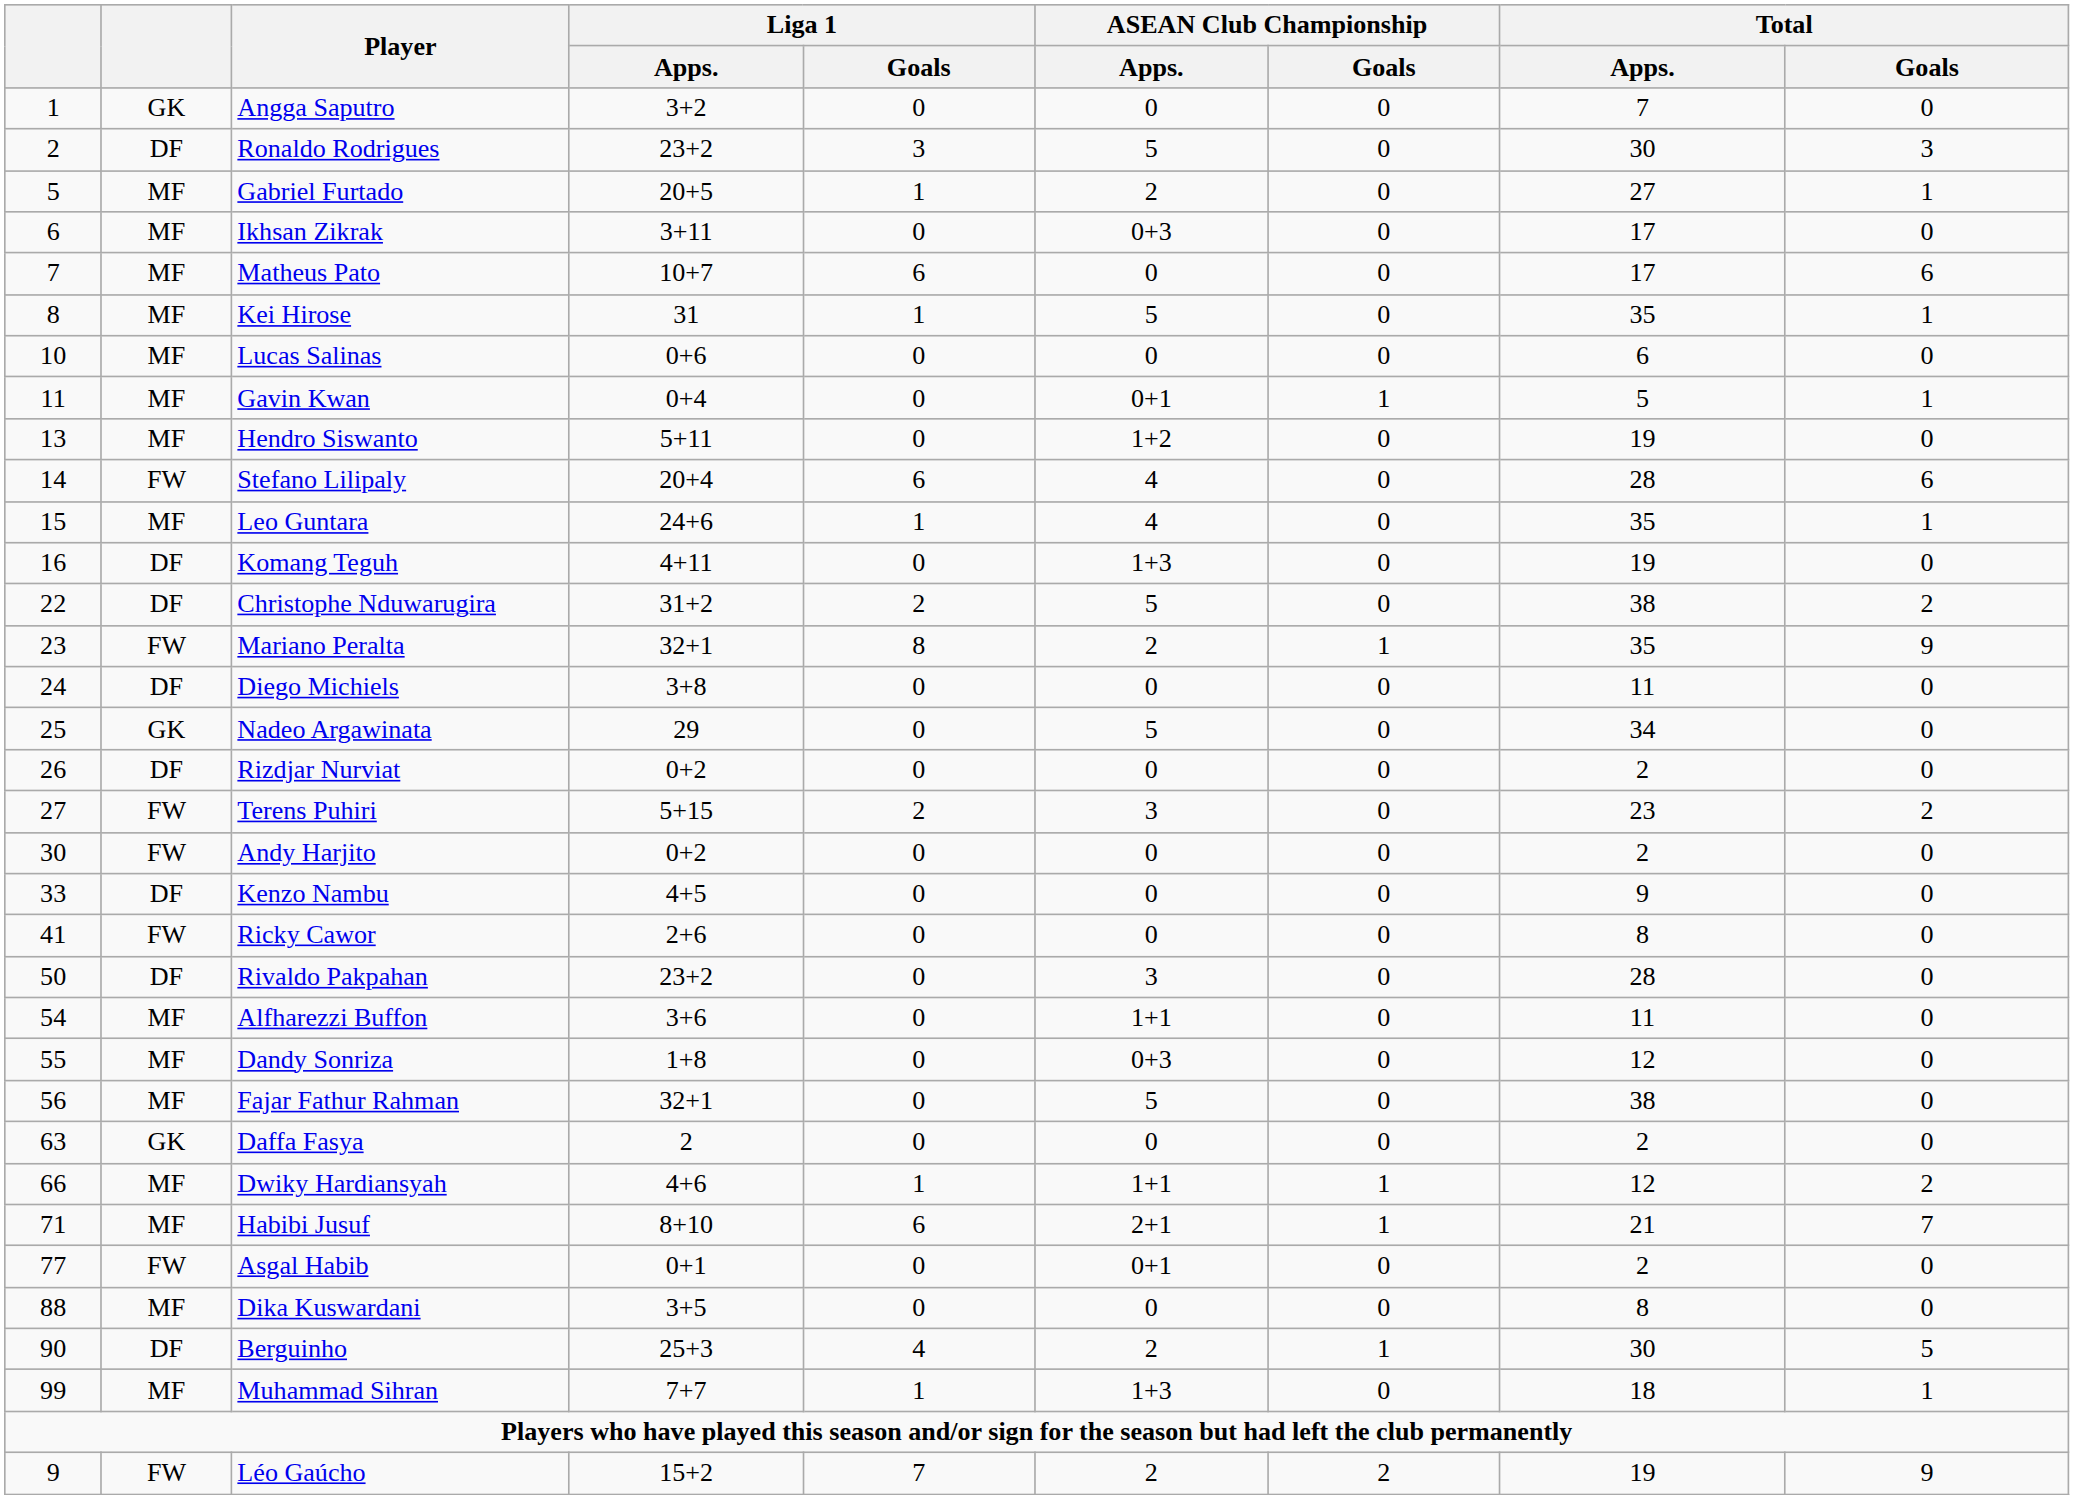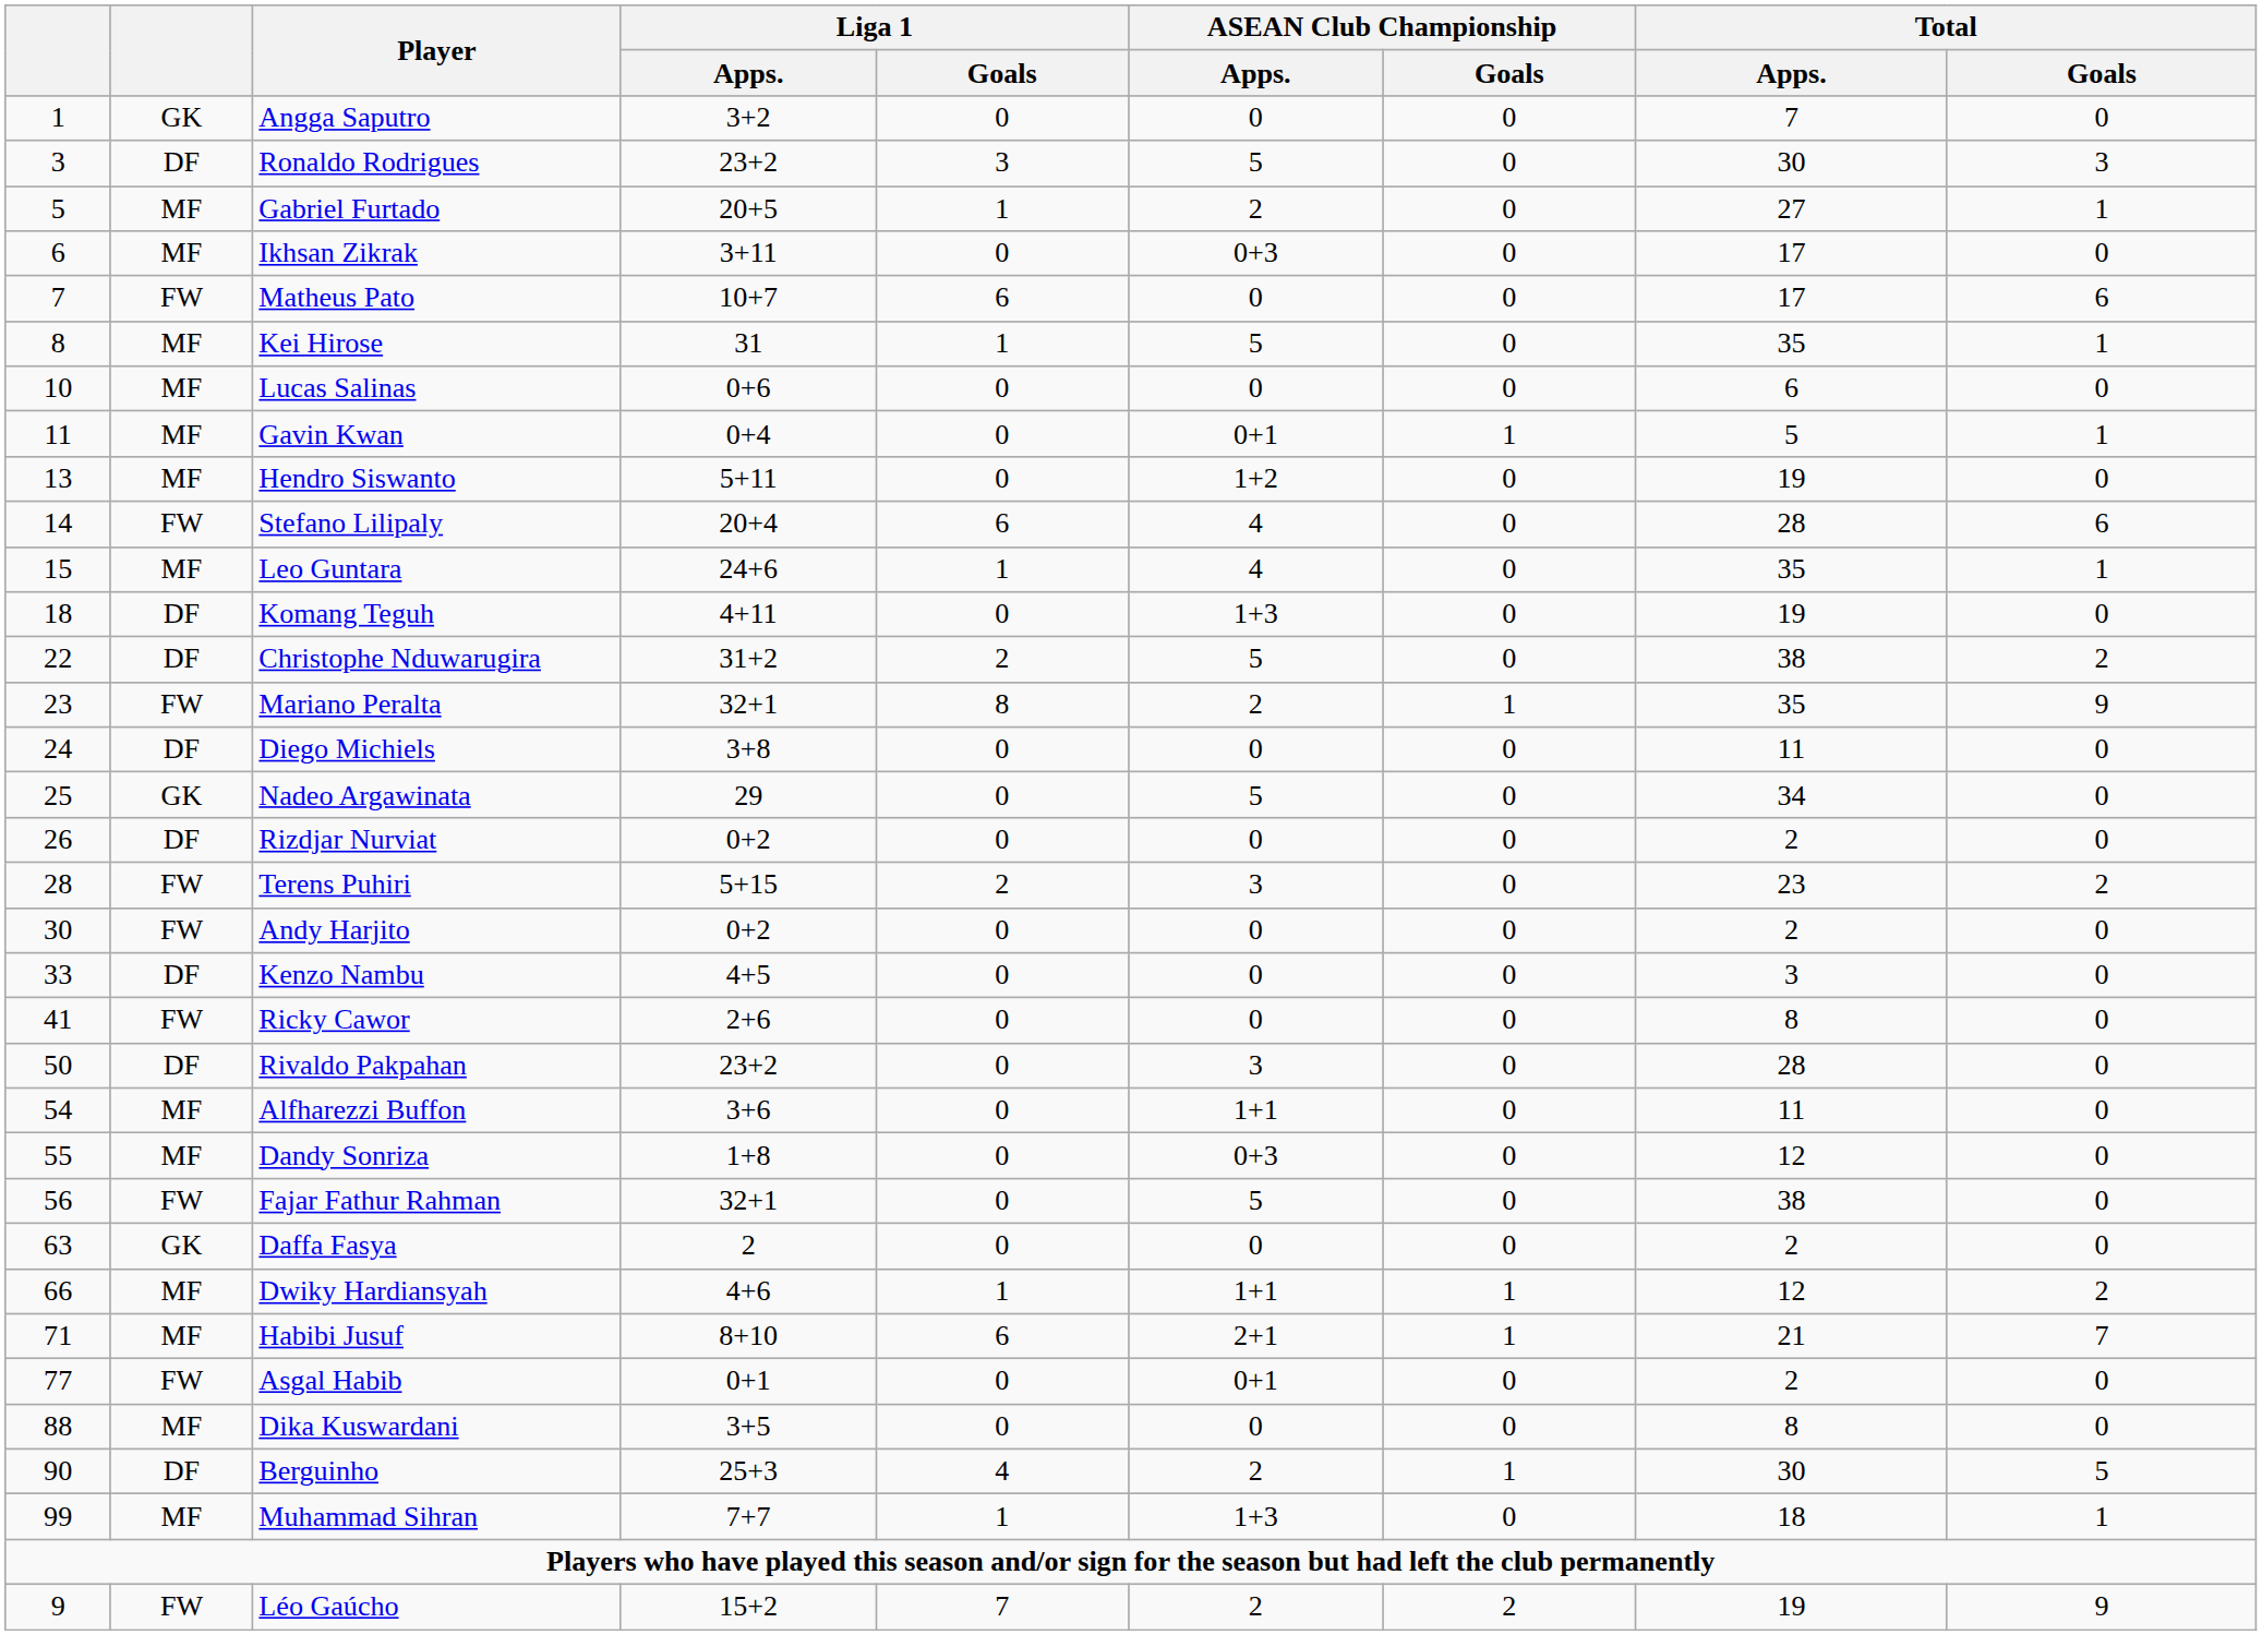 <table class="wikitable" style="text-align:center; font-size:100%; width:80%;">
 <tr>
 <th rowspan=2></th>
 <th rowspan=2></th>
 <th rowspan=2 width="200">Player</th>
 <th colspan=2 width="105">Liga 1</th>
 <th colspan=2 width="105">ASEAN Club Championship</th>
 <th colspan=2 width="130">Total</th>
 </tr>
 <tr>
 <th>Apps.</th>
 <th>Goals</th>
 <th>Apps.</th>
 <th>Goals</th>
 <th>Apps.</th>
 <th>Goals</th>
 </tr>
 <tr>
 <td>1</td>
 <td>GK</td>
 <td align="left"> <a href='#'>Angga Saputro</a></td>
 <td>3+2</td>
 <td>0</td>
 <td>0</td>
 <td>0</td>
 <td>7</td>
 <td>0</td>
 </tr>
 <tr>
-<td>2</td>
+<td>3</td>
 <td>DF</td>
 <td align="left"> <a href='#'>Ronaldo Rodrigues</a></td>
 <td>23+2</td>
 <td>3</td>
 <td>5</td>
 <td>0</td>
 <td>30</td>
 <td>3</td>
 </tr>
 <tr>
 <td>5</td>
 <td>MF</td>
 <td align="left"> <a href='#'>Gabriel Furtado</a></td>
 <td>20+5</td>
 <td>1</td>
 <td>2</td>
 <td>0</td>
 <td>27</td>
 <td>1</td>
 </tr>
 <tr>
 <td>6</td>
 <td>MF</td>
 <td align="left"> <a href='#'>Ikhsan Zikrak</a></td>
 <td>3+11</td>
 <td>0</td>
 <td>0+3</td>
 <td>0</td>
 <td>17</td>
 <td>0</td>
 </tr>
 <tr>
 <td>7</td>
-<td>MF</td>
+<td>FW</td>
 <td align="left"> <a href='#'>Matheus Pato</a></td>
 <td>10+7</td>
 <td>6</td>
 <td>0</td>
 <td>0</td>
 <td>17</td>
 <td>6</td>
 </tr>
 <tr>
 <td>8</td>
 <td>MF</td>
 <td align="left"> <a href='#'>Kei Hirose</a></td>
 <td>31</td>
 <td>1</td>
 <td>5</td>
 <td>0</td>
 <td>35</td>
 <td>1</td>
 </tr>
 <tr>
 <td>10</td>
 <td>MF</td>
 <td align="left"> <a href='#'>Lucas Salinas</a></td>
 <td>0+6</td>
 <td>0</td>
 <td>0</td>
 <td>0</td>
 <td>6</td>
 <td>0</td>
 </tr>
 <tr>
 <td>11</td>
 <td>MF</td>
 <td align="left"> <a href='#'>Gavin Kwan</a></td>
 <td>0+4</td>
 <td>0</td>
 <td>0+1</td>
 <td>1</td>
 <td>5</td>
 <td>1</td>
 </tr>
 <tr>
 <td>13</td>
 <td>MF</td>
 <td align="left"> <a href='#'>Hendro Siswanto</a></td>
 <td>5+11</td>
 <td>0</td>
 <td>1+2</td>
 <td>0</td>
 <td>19</td>
 <td>0</td>
 </tr>
 <tr>
 <td>14</td>
 <td>FW</td>
 <td align="left"> <a href='#'>Stefano Lilipaly</a></td>
 <td>20+4</td>
 <td>6</td>
 <td>4</td>
 <td>0</td>
 <td>28</td>
 <td>6</td>
 </tr>
 <tr>
 <td>15</td>
 <td>MF</td>
 <td align="left"> <a href='#'>Leo Guntara</a></td>
 <td>24+6</td>
 <td>1</td>
 <td>4</td>
 <td>0</td>
 <td>35</td>
 <td>1</td>
 </tr>
 <tr>
-<td>16</td>
+<td>18</td>
 <td>DF</td>
 <td align="left"> <a href='#'>Komang Teguh</a></td>
 <td>4+11</td>
 <td>0</td>
 <td>1+3</td>
 <td>0</td>
 <td>19</td>
 <td>0</td>
 </tr>
 <tr>
 <td>22</td>
 <td>DF</td>
 <td align="left"> <a href='#'>Christophe Nduwarugira</a></td>
 <td>31+2</td>
 <td>2</td>
 <td>5</td>
 <td>0</td>
 <td>38</td>
 <td>2</td>
 </tr>
 <tr>
 <td>23</td>
 <td>FW</td>
 <td align="left"> <a href='#'>Mariano Peralta</a></td>
 <td>32+1</td>
 <td>8</td>
 <td>2</td>
 <td>1</td>
 <td>35</td>
 <td>9</td>
 </tr>
 <tr>
 <td>24</td>
 <td>DF</td>
 <td align="left"> <a href='#'>Diego Michiels</a></td>
 <td>3+8</td>
 <td>0</td>
 <td>0</td>
 <td>0</td>
 <td>11</td>
 <td>0</td>
 </tr>
 <tr>
 <td>25</td>
 <td>GK</td>
 <td align="left"> <a href='#'>Nadeo Argawinata</a></td>
 <td>29</td>
 <td>0</td>
 <td>5</td>
 <td>0</td>
 <td>34</td>
 <td>0</td>
 </tr>
 <tr>
 <td>26</td>
 <td>DF</td>
 <td align="left"> <a href='#'>Rizdjar Nurviat</a></td>
 <td>0+2</td>
 <td>0</td>
 <td>0</td>
 <td>0</td>
 <td>2</td>
 <td>0</td>
 </tr>
 <tr>
-<td>27</td>
+<td>28</td>
 <td>FW</td>
 <td align="left"> <a href='#'>Terens Puhiri</a></td>
 <td>5+15</td>
 <td>2</td>
 <td>3</td>
 <td>0</td>
 <td>23</td>
 <td>2</td>
 </tr>
 <tr>
 <td>30</td>
 <td>FW</td>
 <td align="left"> <a href='#'>Andy Harjito</a></td>
 <td>0+2</td>
 <td>0</td>
 <td>0</td>
 <td>0</td>
 <td>2</td>
 <td>0</td>
 </tr>
 <tr>
 <td>33</td>
 <td>DF</td>
 <td align="left"> <a href='#'>Kenzo Nambu</a></td>
 <td>4+5</td>
 <td>0</td>
 <td>0</td>
 <td>0</td>
-<td>9</td>
+<td>3</td>
 <td>0</td>
 </tr>
 <tr>
 <td>41</td>
 <td>FW</td>
 <td align="left"> <a href='#'>Ricky Cawor</a></td>
 <td>2+6</td>
 <td>0</td>
 <td>0</td>
 <td>0</td>
 <td>8</td>
 <td>0</td>
 </tr>
 <tr>
 <td>50</td>
 <td>DF</td>
 <td align="left"> <a href='#'>Rivaldo Pakpahan</a></td>
 <td>23+2</td>
 <td>0</td>
 <td>3</td>
 <td>0</td>
 <td>28</td>
 <td>0</td>
 </tr>
 <tr>
 <td>54</td>
 <td>MF</td>
 <td align="left"> <a href='#'>Alfharezzi Buffon</a></td>
 <td>3+6</td>
 <td>0</td>
 <td>1+1</td>
 <td>0</td>
 <td>11</td>
 <td>0</td>
 </tr>
 <tr>
 <td>55</td>
 <td>MF</td>
 <td align="left"> <a href='#'>Dandy Sonriza</a></td>
 <td>1+8</td>
 <td>0</td>
 <td>0+3</td>
 <td>0</td>
 <td>12</td>
 <td>0</td>
 </tr>
 <tr>
 <td>56</td>
-<td>MF</td>
+<td>FW</td>
 <td align="left"> <a href='#'>Fajar Fathur Rahman</a></td>
 <td>32+1</td>
 <td>0</td>
 <td>5</td>
 <td>0</td>
 <td>38</td>
 <td>0</td>
 </tr>
 <tr>
 <td>63</td>
 <td>GK</td>
 <td align="left"> <a href='#'>Daffa Fasya</a></td>
 <td>2</td>
 <td>0</td>
 <td>0</td>
 <td>0</td>
 <td>2</td>
 <td>0</td>
 </tr>
 <tr>
 <td>66</td>
 <td>MF</td>
 <td align="left"> <a href='#'>Dwiky Hardiansyah</a></td>
 <td>4+6</td>
 <td>1</td>
 <td>1+1</td>
 <td>1</td>
 <td>12</td>
 <td>2</td>
 </tr>
 <tr>
 <td>71</td>
 <td>MF</td>
 <td align="left"> <a href='#'>Habibi Jusuf</a></td>
 <td>8+10</td>
 <td>6</td>
 <td>2+1</td>
 <td>1</td>
 <td>21</td>
 <td>7</td>
 </tr>
 <tr>
 <td>77</td>
 <td>FW</td>
 <td align="left"> <a href='#'>Asgal Habib</a></td>
 <td>0+1</td>
 <td>0</td>
 <td>0+1</td>
 <td>0</td>
 <td>2</td>
 <td>0</td>
 </tr>
 <tr>
 <td>88</td>
 <td>MF</td>
 <td align="left"> <a href='#'>Dika Kuswardani</a></td>
 <td>3+5</td>
 <td>0</td>
 <td>0</td>
 <td>0</td>
 <td>8</td>
 <td>0</td>
 </tr>
 <tr>
 <td>90</td>
 <td>DF</td>
 <td align="left"> <a href='#'>Berguinho</a></td>
 <td>25+3</td>
 <td>4</td>
 <td>2</td>
 <td>1</td>
 <td>30</td>
 <td>5</td>
 </tr>
 <tr>
 <td>99</td>
 <td>MF</td>
 <td align="left"> <a href='#'>Muhammad Sihran</a></td>
 <td>7+7</td>
 <td>1</td>
 <td>1+3</td>
 <td>0</td>
 <td>18</td>
 <td>1</td>
 </tr>
 <tr>
 <td colspan="17"><strong>Players who have played this season and/or sign for the season but had left the club permanently</strong></td>
 </tr>
 <tr>
 <td>9</td>
 <td>FW</td>
 <td align="left"> <a href='#'>Léo Gaúcho</a></td>
 <td>15+2</td>
 <td>7</td>
 <td>2</td>
 <td>2</td>
 <td>19</td>
 <td>9</td>
 </tr>
 <tr>
 </tr>
 </table>
